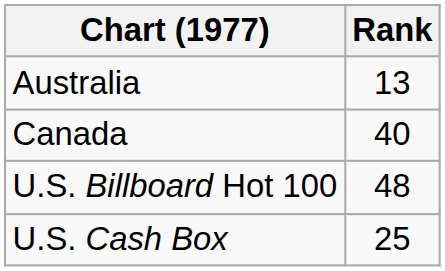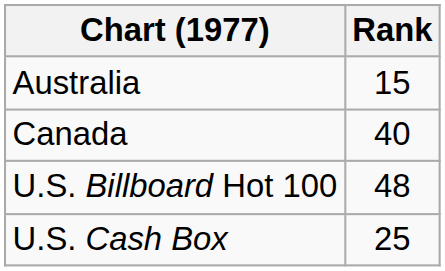 <table class="wikitable sortable">
 <tr>
 <th align="left">Chart (1977)</th>
 <th style="text-align:center;">Rank</th>
 </tr>
 <tr>
 <td>Australia</td>
-<td style="text-align:center;">13</td>
+<td style="text-align:center;">15</td>
 </tr>
 <tr>
 <td>Canada</td>
 <td style="text-align:center;">40</td>
 </tr>
 <tr>
 <td>U.S. <em>Billboard</em> Hot 100</td>
 <td style="text-align:center;">48</td>
 </tr>
 <tr>
 <td>U.S. <em>Cash Box</em> </td>
 <td style="text-align:center;">25</td>
 </tr>
 </table>
